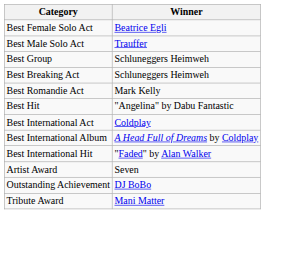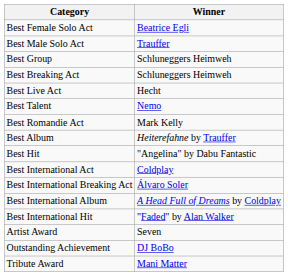 <table class="wikitable zebra">
 <tr>
 <th>Category</th>
 <th>Winner</th>
 </tr>
 <tr>
 <td>Best Female Solo Act</td>
 <td><a href='#'>Beatrice Egli</a></td>
 </tr>
 <tr>
 <td>Best Male Solo Act</td>
 <td><a href='#'>Trauffer</a></td>
 </tr>
 <tr>
 <td>Best Group</td>
 <td>Schluneggers Heimweh</td>
 </tr>
 <tr>
 <td>Best Breaking Act</td>
 <td>Schluneggers Heimweh</td>
 </tr>
 <tr>
+<td>Best Live Act</td>
+<td>Hecht</td>
+</tr>
+<tr>
+<td>Best Talent</td>
+<td><a href='#'>Nemo</a></td>
+</tr>
+<tr>
 <td>Best Romandie Act</td>
 <td>Mark Kelly</td>
+</tr>
+<tr>
+<td>Best Album</td>
+<td><em>Heiterefahne</em> by <a href='#'>Trauffer</a></td>
 </tr>
 <tr>
 <td>Best Hit</td>
 <td>"Angelina" by Dabu Fantastic</td>
 </tr>
 <tr>
 <td>Best International Act</td>
 <td><a href='#'>Coldplay</a></td>
+</tr>
+<tr>
+<td>Best International Breaking Act</td>
+<td><a href='#'>Álvaro Soler</a></td>
 </tr>
 <tr>
 <td>Best International Album</td>
 <td><em><a href='#'>A Head Full of Dreams</a></em> by <a href='#'>Coldplay</a></td>
 </tr>
 <tr>
 <td>Best International Hit</td>
 <td>"<a href='#'>Faded</a>" by <a href='#'>Alan Walker</a></td>
 </tr>
 <tr>
 <td>Artist Award</td>
 <td>Seven</td>
 </tr>
 <tr>
 <td>Outstanding Achievement</td>
 <td><a href='#'>DJ BoBo</a></td>
 </tr>
 <tr>
 <td>Tribute Award</td>
 <td><a href='#'>Mani Matter</a></td>
 </tr>
 </table>
